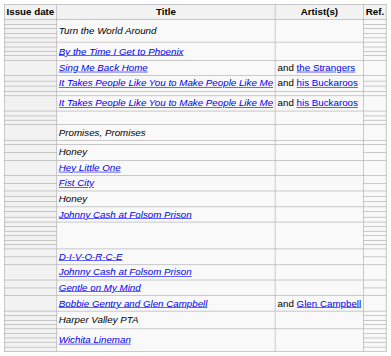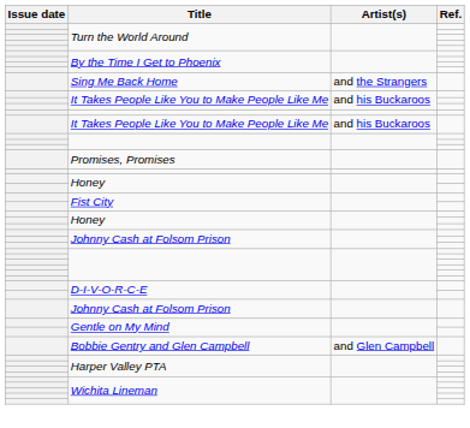 <table class="wikitable sortable plainrowheaders">
 <tr>
 <th scope=col>Issue date</th>
 <th scope=col>Title</th>
 <th scope=col>Artist(s)</th>
 <th scope=col class=unsortable>Ref.</th>
 </tr>
 <tr>
 <th scope=row></th>
 <td rowspan=5><em>Turn the World Around</em></td>
 <td rowspan=5></td>
 <td align=center></td>
 </tr>
 <tr>
 <th scope=row></th>
 <td align=center></td>
 </tr>
 <tr>
 <th scope=row></th>
 <td align=center></td>
 </tr>
 <tr>
 <th scope=row></th>
 <td align=center></td>
 </tr>
 <tr>
 <th scope=row></th>
 <td align=center></td>
 </tr>
 <tr>
 <th scope=row></th>
 <td rowspan=4><em><a href='#'>By the Time I Get to Phoenix</a></em></td>
 <td rowspan=4></td>
 <td align=center></td>
 </tr>
 <tr>
 <th scope=row></th>
 <td align=center></td>
 </tr>
 <tr>
 <th scope=row></th>
 <td align=center></td>
 </tr>
 <tr>
 <th scope=row></th>
 <td align=center></td>
 </tr>
 <tr>
 <th scope=row></th>
 <td><em><a href='#'>Sing Me Back Home</a></em></td>
 <td> and <a href='#'>the Strangers</a></td>
 <td align=center></td>
 </tr>
 <tr>
 <th scope=row></th>
 <td rowspan=3><em><a href='#'>It Takes People Like You to Make People Like Me</a></em></td>
 <td rowspan=3> and <a href='#'>his Buckaroos</a></td>
 <td align=center></td>
 </tr>
 <tr>
 <th scope=row></th>
 <td align=center></td>
 </tr>
 <tr>
 <th scope=row></th>
 <td align=center></td>
 </tr>
 <tr>
 <th scope=row></th>
 <td><em></em></td>
 <td></td>
 <td align=center></td>
 </tr>
 <tr>
 <th scope=row></th>
 <td><em><a href='#'>It Takes People Like You to Make People Like Me</a></em></td>
 <td> and <a href='#'>his Buckaroos</a></td>
 <td align=center></td>
 </tr>
 <tr>
 <th scope=row></th>
 <td rowspan=3><em></em></td>
 <td rowspan=3></td>
 <td align=center></td>
 </tr>
 <tr>
 <th scope=row></th>
 <td align=center></td>
 </tr>
 <tr>
 <th scope=row></th>
 <td align=center></td>
 </tr>
 <tr>
 <th scope=row></th>
 <td><em>Promises, Promises</em></td>
 <td></td>
 <td align=center></td>
 </tr>
 <tr>
 <th scope=row></th>
 <td><em></em></td>
 <td></td>
 <td align=center></td>
 </tr>
 <tr>
 <th scope=row></th>
 <td rowspan=2><em>Honey</em></td>
 <td rowspan=2></td>
 <td align=center></td>
 </tr>
 <tr>
 <th scope=row></th>
-<td align=center></td>
-</tr>
-<tr>
-<th scope=row></th>
-<td><em><a href='#'>Hey Little One</a></em></td>
-<td></td>
 <td align=center></td>
 </tr>
 <tr>
 <th scope=row></th>
 <td rowspan=2><em><a href='#'>Fist City</a></em></td>
 <td rowspan=2></td>
 <td align=center></td>
 </tr>
 <tr>
 <th scope=row></th>
 <td align=center></td>
 </tr>
 <tr>
 <th scope=row></th>
 <td rowspan=3><em>Honey</em></td>
 <td rowspan=3></td>
 <td align=center></td>
 </tr>
 <tr>
 <th scope=row></th>
 <td align=center></td>
 </tr>
 <tr>
 <th scope=row></th>
 <td align=center></td>
 </tr>
 <tr>
 <th scope=row></th>
 <td rowspan=3><em><a href='#'>Johnny Cash at Folsom Prison</a></em></td>
 <td rowspan=3></td>
 <td align=center></td>
 </tr>
 <tr>
 <th scope=row></th>
 <td align=center></td>
 </tr>
 <tr>
 <th scope=row></th>
 <td align=center></td>
 </tr>
 <tr>
 <th scope=row></th>
 <td rowspan=6><em></em></td>
 <td rowspan=6></td>
 <td align=center></td>
 </tr>
 <tr>
 <th scope=row></th>
 <td align=center></td>
 </tr>
 <tr>
 <th scope=row></th>
 <td align=center></td>
 </tr>
 <tr>
 <th scope=row></th>
 <td align=center></td>
 </tr>
 <tr>
 <th scope=row></th>
 <td align=center></td>
 </tr>
 <tr>
 <th scope=row></th>
 <td align=center></td>
 </tr>
 <tr>
 <th scope=row></th>
 <td rowspan=2><em><a href='#'>D-I-V-O-R-C-E</a></em></td>
 <td rowspan=2></td>
 <td align=center></td>
 </tr>
 <tr>
 <th scope=row></th>
 <td align=center></td>
 </tr>
 <tr>
 <th scope=row></th>
 <td><em><a href='#'>Johnny Cash at Folsom Prison</a></em></td>
 <td></td>
 <td align=center></td>
 </tr>
 <tr>
 <th scope=row></th>
 <td rowspan=2><em><a href='#'>Gentle on My Mind</a></em></td>
 <td rowspan=2></td>
 <td align=center></td>
 </tr>
 <tr>
 <th scope=row></th>
 <td align=center></td>
 </tr>
 <tr>
 <th scope=row></th>
 <td><em><a href='#'>Bobbie Gentry and Glen Campbell</a></em></td>
 <td> and <a href='#'>Glen Campbell</a></td>
 <td align=center></td>
 </tr>
 <tr>
 <th scope=row></th>
 <td rowspan=4><em>Harper Valley PTA</em></td>
 <td rowspan=4></td>
 <td align=center></td>
 </tr>
 <tr>
 <th scope=row></th>
 <td align=center></td>
 </tr>
 <tr>
 <th scope=row></th>
 <td align=center></td>
 </tr>
 <tr>
 <th scope=row></th>
 <td align=center></td>
 </tr>
 <tr>
 <th scope=row></th>
 <td rowspan=5><em><a href='#'>Wichita Lineman</a></em></td>
 <td rowspan=5></td>
 <td align=center></td>
 </tr>
 <tr>
 <th scope=row></th>
 <td align=center></td>
 </tr>
 <tr>
 <th scope=row></th>
 <td align=center></td>
 </tr>
 <tr>
 <th scope=row></th>
 <td align=center></td>
 </tr>
 <tr>
 <th scope=row></th>
 <td align=center></td>
 </tr>
 </table>
